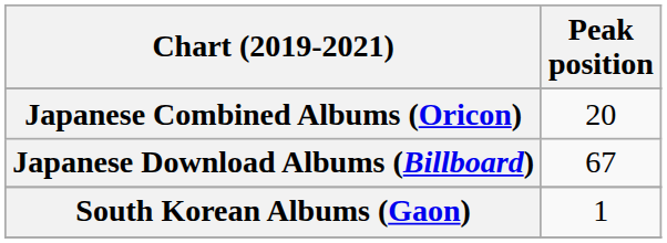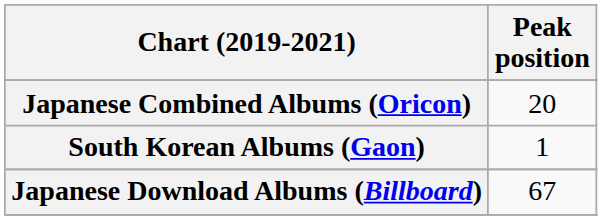 <table class="wikitable sortable plainrowheaders" style="text-align:center">
 <tr>
 <th scope="col">Chart (2019-2021)</th>
 <th scope="col">Peak<br>position</th>
 </tr>
 <tr>
 </tr>
 <tr>
 </tr>
 <tr>
 </tr>
 <tr>
 </tr>
 <tr>
 <th scope="row">Japanese Combined Albums (<a href='#'>Oricon</a>)</th>
 <td>20</td>
 </tr>
 <tr>
-<th scope="row">Japanese Download Albums (<a href='#'><em>Billboard</em></a>)</th>
-<td>67</td>
+<th scope="row">South Korean Albums (<a href='#'>Gaon</a>)</th>
+<td>1</td>
 </tr>
 <tr>
 </tr>
 <tr>
-<th scope="row">South Korean Albums (<a href='#'>Gaon</a>)</th>
-<td>1</td>
+<th scope="row">Japanese Download Albums (<a href='#'><em>Billboard</em></a>)</th>
+<td>67</td>
 </tr>
 <tr>
 </tr>
 <tr>
 </tr>
 <tr>
 </tr>
 </table>
